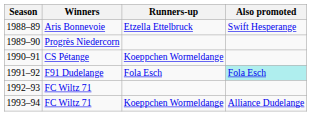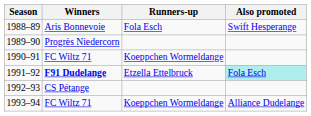 <table class="wikitable">
 <tr>
 <th>Season</th>
 <th>Winners</th>
 <th>Runners-up</th>
 <th>Also promoted</th>
 </tr>
 <tr>
 <td>1988–89</td>
 <td><a href='#'>Aris Bonnevoie</a></td>
-<td><a href='#'>Etzella Ettelbruck</a></td>
+<td><a href='#'>Fola Esch</a></td>
 <td><a href='#'>Swift Hesperange</a></td>
 </tr>
 <tr>
 <td>1989–90</td>
 <td><a href='#'>Progrès Niedercorn</a></td>
 <td></td>
 <td></td>
 </tr>
 <tr>
 <td>1990–91</td>
-<td><a href='#'>CS Pétange</a></td>
+<td><a href='#'>FC Wiltz 71</a></td>
 <td><a href='#'>Koeppchen Wormeldange</a></td>
 <td></td>
 </tr>
 <tr>
 <td>1991–92</td>
-<td><a href='#'>F91 Dudelange</a></td>
-<td><a href='#'>Fola Esch</a></td>
+<td><strong><a href='#'>F91 Dudelange</a></strong></td>
+<td><a href='#'>Etzella Ettelbruck</a></td>
 <td style="background: paleturquoise;"><a href='#'>Fola Esch</a></td>
 </tr>
 <tr>
 <td>1992–93</td>
-<td><a href='#'>FC Wiltz 71</a></td>
+<td><a href='#'>CS Pétange</a></td>
 <td></td>
 <td></td>
 </tr>
 <tr>
 <td>1993–94</td>
 <td><a href='#'>FC Wiltz 71</a></td>
 <td><a href='#'>Koeppchen Wormeldange</a></td>
 <td><a href='#'>Alliance Dudelange</a></td>
 </tr>
 </table>
